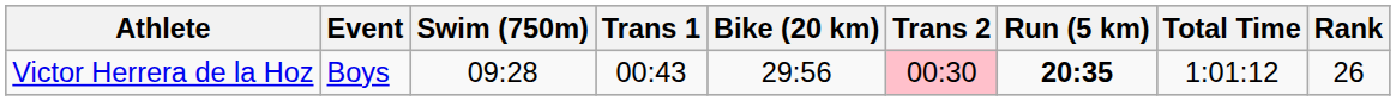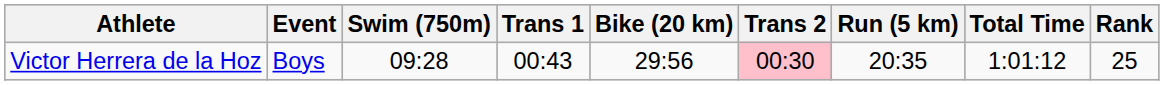 <table class="wikitable" style="font-size:90%;">
 <tr>
 <th>Athlete</th>
 <th>Event</th>
 <th>Swim (750m)</th>
 <th>Trans 1</th>
 <th>Bike (20 km)</th>
 <th>Trans 2</th>
 <th>Run (5 km)</th>
 <th>Total Time</th>
 <th>Rank</th>
 </tr>
 <tr align=center>
 <td align=left><a href='#'>Victor Herrera de la Hoz</a></td>
 <td align=left><a href='#'>Boys</a></td>
 <td>09:28</td>
 <td>00:43</td>
 <td>29:56</td>
 <td style="background: pink;">00:30</td>
-<td><strong>20:35</strong></td>
+<td>20:35</td>
 <td>1:01:12</td>
-<td>26</td>
+<td>25</td>
 </tr>
 </table>
